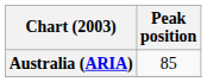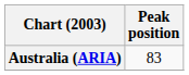 <table class="wikitable sortable plainrowheaders" style="text-align:center;">
 <tr>
 <th>Chart (2003)</th>
 <th>Peak<br>position</th>
 </tr>
 <tr>
 <th scope="row">Australia (<a href='#'>ARIA</a>)</th>
-<td>85</td>
+<td>83</td>
 </tr>
 <tr>
 </tr>
 <tr>
 </tr>
 <tr>
 </tr>
 <tr>
 </tr>
 <tr>
 </tr>
 <tr>
 </tr>
 </table>
